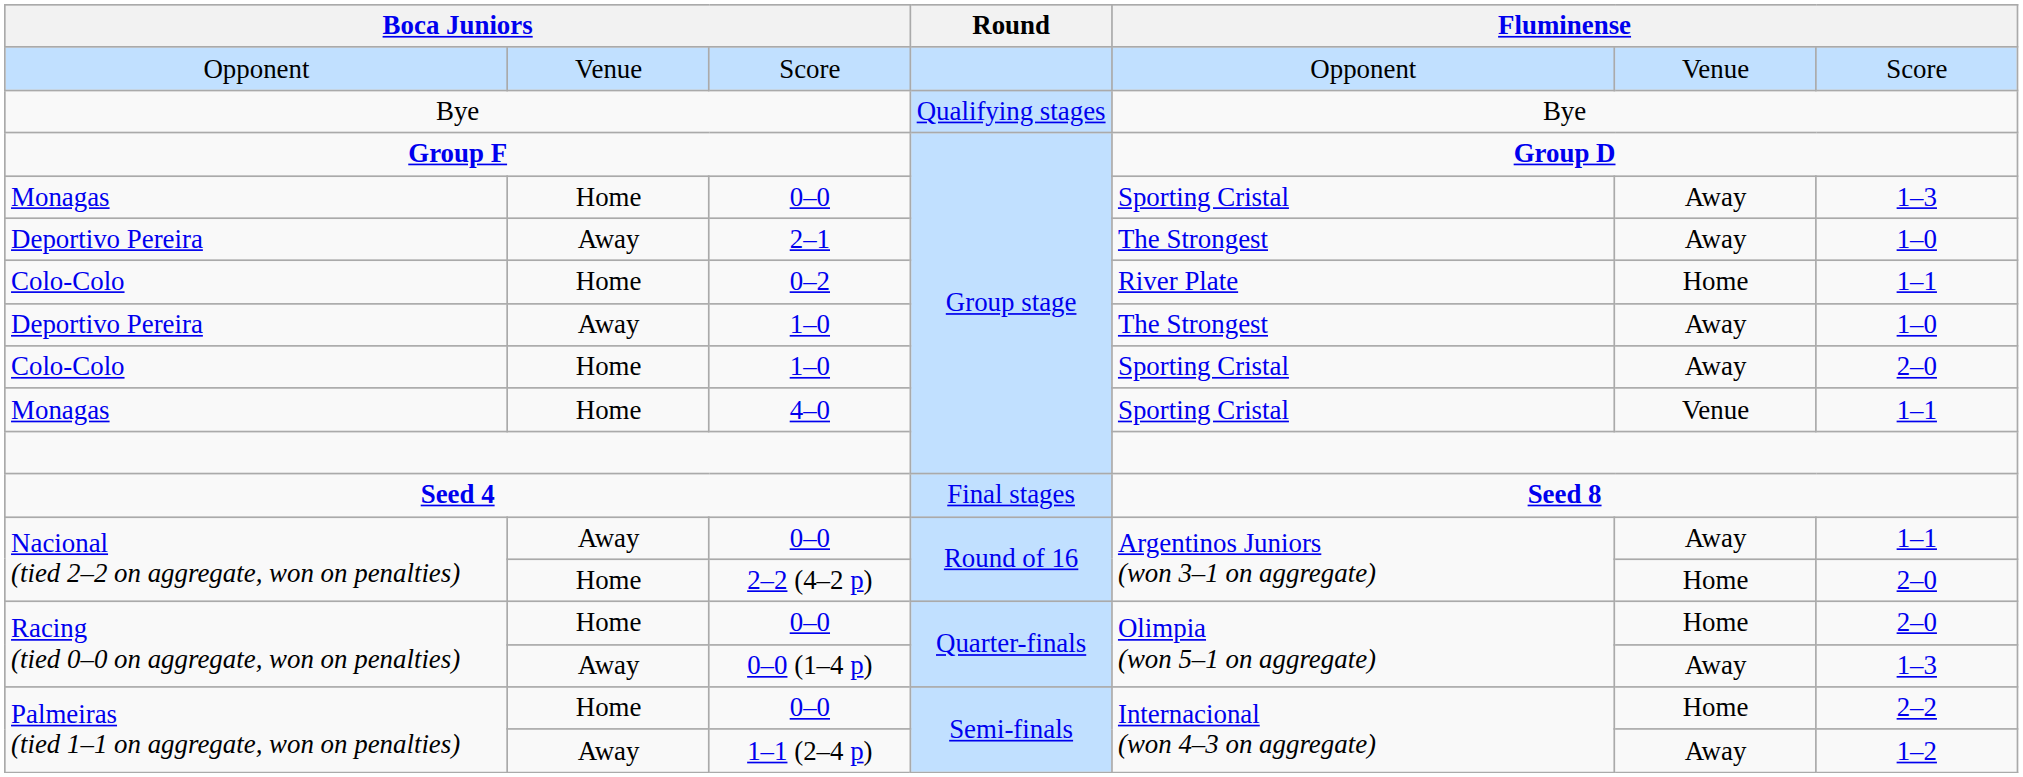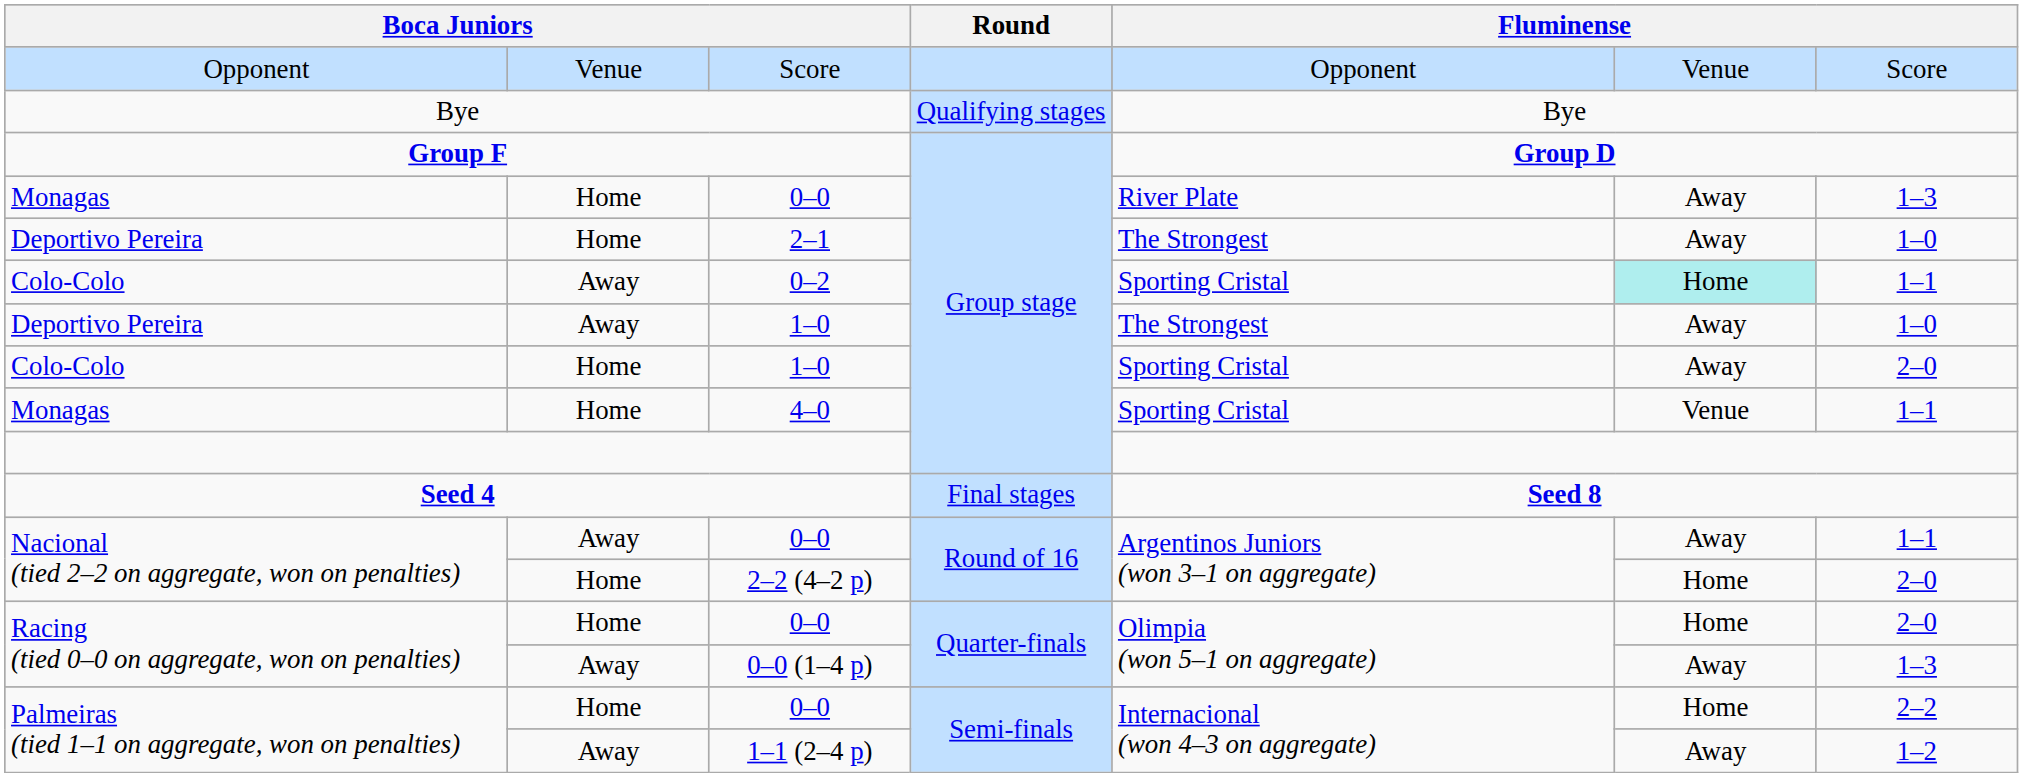 <table class="wikitable" style="text-align: center;">
 <tr>
 <th colspan=3> <a href='#'>Boca Juniors</a></th>
 <th>Round</th>
 <th colspan=3> <a href='#'>Fluminense</a></th>
 </tr>
 <tr bgcolor=#c1e0ff>
 <td width=25%>Opponent</td>
 <td width=10%>Venue</td>
 <td width=10%>Score</td>
 <td width=10%></td>
 <td width=25%>Opponent</td>
 <td width=10%>Venue</td>
 <td width=10%>Score</td>
 </tr>
 <tr>
 <td colspan=3>Bye</td>
 <td bgcolor=#c1e0ff><a href='#'>Qualifying stages</a></td>
 <td colspan=3>Bye</td>
 </tr>
 <tr>
 <td colspan=3><strong><a href='#'>Group F</a></strong></td>
 <td rowspan=8 bgcolor=#c1e0ff><a href='#'>Group stage</a></td>
 <td colspan=3><strong><a href='#'>Group D</a></strong></td>
 </tr>
 <tr>
 <td align=left> <a href='#'>Monagas</a></td>
 <td>Home</td>
 <td><a href='#'>0–0</a></td>
-<td align=left> <a href='#'>Sporting Cristal</a></td>
+<td align=left> <a href='#'>River Plate</a></td>
 <td>Away</td>
 <td><a href='#'>1–3</a></td>
 </tr>
 <tr>
 <td align=left> <a href='#'>Deportivo Pereira</a></td>
-<td>Away</td>
+<td>Home</td>
 <td><a href='#'>2–1</a></td>
 <td align=left> <a href='#'>The Strongest</a></td>
 <td>Away</td>
 <td><a href='#'>1–0</a></td>
 </tr>
 <tr>
 <td align=left> <a href='#'>Colo-Colo</a></td>
-<td>Home</td>
+<td>Away</td>
 <td><a href='#'>0–2</a></td>
-<td align=left> <a href='#'>River Plate</a></td>
-<td>Home</td>
+<td align=left> <a href='#'>Sporting Cristal</a></td>
+<td style="background: paleturquoise;">Home</td>
 <td><a href='#'>1–1</a></td>
 </tr>
 <tr>
 <td align=left> <a href='#'>Deportivo Pereira</a></td>
 <td>Away</td>
 <td><a href='#'>1–0</a></td>
 <td align=left> <a href='#'>The Strongest</a></td>
 <td>Away</td>
 <td><a href='#'>1–0</a></td>
 </tr>
 <tr>
 <td align=left> <a href='#'>Colo-Colo</a></td>
 <td>Home</td>
 <td><a href='#'>1–0</a></td>
 <td align=left> <a href='#'>Sporting Cristal</a></td>
 <td>Away</td>
 <td><a href='#'>2–0</a></td>
 </tr>
 <tr>
 <td align=left> <a href='#'>Monagas</a></td>
 <td>Home</td>
 <td><a href='#'>4–0</a></td>
 <td align=left> <a href='#'>Sporting Cristal</a></td>
 <td width=10%>Venue</td>
 <td><a href='#'>1–1</a></td>
 </tr>
 <tr>
 <td colspan=3 align=center valign=top><br></td>
 <td colspan=3 align=center valign=top><br></td>
 </tr>
 <tr>
 <td colspan=3><strong><a href='#'>Seed 4</a></strong></td>
 <td bgcolor=#c1e0ff><a href='#'>Final stages</a></td>
 <td colspan=3><strong><a href='#'>Seed 8</a></strong></td>
 </tr>
 <tr>
 <td rowspan=2 align=left> <a href='#'>Nacional</a><br><em>(tied 2–2 on aggregate, won on penalties)</em></td>
 <td>Away</td>
 <td><a href='#'>0–0</a></td>
 <td rowspan=2 bgcolor=#c1e0ff><a href='#'>Round of 16</a></td>
 <td rowspan=2 align=left> <a href='#'>Argentinos Juniors</a><br><em>(won 3–1 on aggregate)</em></td>
 <td>Away</td>
 <td><a href='#'>1–1</a></td>
 </tr>
 <tr>
 <td>Home</td>
 <td><a href='#'>2–2</a> (4–2 <a href='#'>p</a>)</td>
 <td>Home</td>
 <td><a href='#'>2–0</a></td>
 </tr>
 <tr>
 <td rowspan=2 align=left> <a href='#'>Racing</a><br><em>(tied 0–0 on aggregate, won on penalties)</em></td>
 <td>Home</td>
 <td><a href='#'>0–0</a></td>
 <td rowspan=2 bgcolor=#c1e0ff><a href='#'>Quarter-finals</a></td>
 <td rowspan=2 align=left> <a href='#'>Olimpia</a><br><em>(won 5–1 on aggregate)</em></td>
 <td>Home</td>
 <td><a href='#'>2–0</a></td>
 </tr>
 <tr>
 <td>Away</td>
 <td><a href='#'>0–0</a> (1–4 <a href='#'>p</a>)</td>
 <td>Away</td>
 <td><a href='#'>1–3</a></td>
 </tr>
 <tr>
 <td rowspan=2 align=left> <a href='#'>Palmeiras</a><br><em>(tied 1–1 on aggregate, won on penalties)</em></td>
 <td>Home</td>
 <td><a href='#'>0–0</a></td>
 <td rowspan=2 bgcolor=#c1e0ff><a href='#'>Semi-finals</a></td>
 <td rowspan=2 align=left> <a href='#'>Internacional</a><br><em>(won 4–3 on aggregate)</em></td>
 <td>Home</td>
 <td><a href='#'>2–2</a></td>
 </tr>
 <tr>
 <td>Away</td>
 <td><a href='#'>1–1</a> (2–4 <a href='#'>p</a>)</td>
 <td>Away</td>
 <td><a href='#'>1–2</a></td>
 </tr>
 </table>
